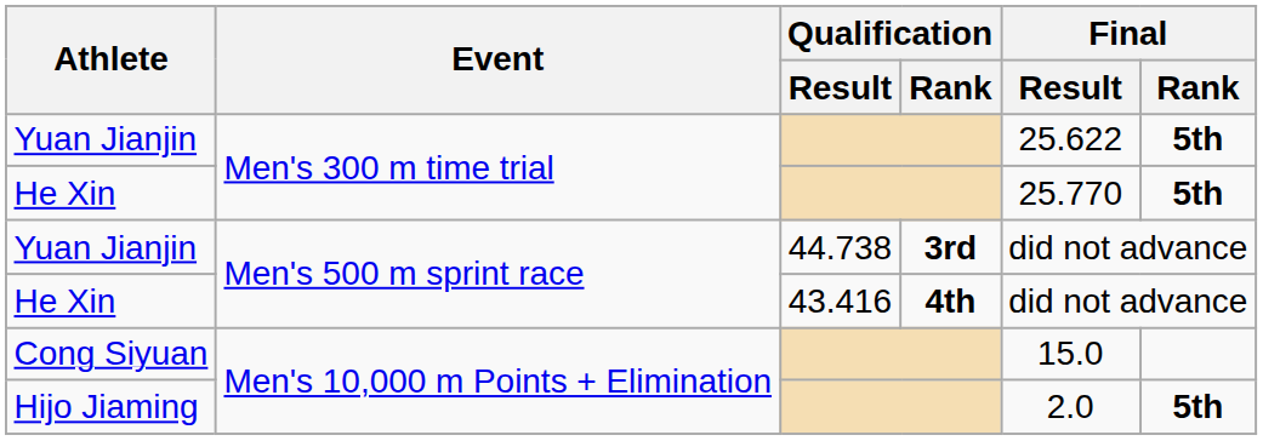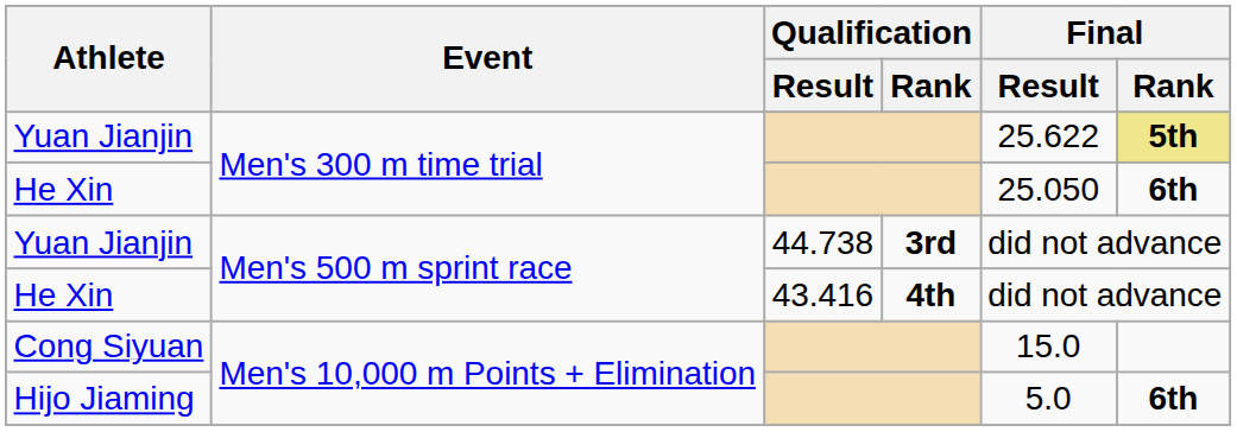 <table class="wikitable" style="font-size:90%;">
 <tr>
 <th rowspan=2>Athlete</th>
 <th rowspan=2>Event</th>
 <th colspan=2>Qualification</th>
 <th colspan=2>Final</th>
 </tr>
 <tr>
 <th>Result</th>
 <th>Rank</th>
 <th>Result</th>
 <th>Rank</th>
 </tr>
 <tr>
 <td><a href='#'>Yuan Jianjin</a></td>
 <td rowspan=2><a href='#'>Men's 300 m time trial</a></td>
 <td style="background:wheat;" colspan="2"></td>
 <td align=center>25.622</td>
-<td align=center><strong>5th</strong></td>
+<td align=center style="background: khaki;"><strong>5th</strong></td>
 </tr>
 <tr>
 <td><a href='#'>He Xin</a></td>
 <td style="background:wheat;" colspan="2"></td>
-<td align=center>25.770</td>
-<td align=center><strong>5th</strong></td>
+<td align=center>25.050</td>
+<td align=center><strong>6th</strong></td>
 </tr>
 <tr>
 <td><a href='#'>Yuan Jianjin</a></td>
 <td rowspan=2><a href='#'>Men's 500 m sprint race</a></td>
 <td align=center>44.738</td>
 <td align=center><strong>3rd</strong></td>
 <td style="text-align:center;" colspan="2">did not advance</td>
 </tr>
 <tr>
 <td><a href='#'>He Xin</a></td>
 <td align=center>43.416</td>
 <td align=center><strong>4th</strong></td>
 <td style="text-align:center;" colspan="2">did not advance</td>
 </tr>
 <tr>
 <td><a href='#'>Cong Siyuan</a></td>
 <td rowspan=2><a href='#'>Men's 10,000 m Points + Elimination</a></td>
 <td style="background:wheat;" colspan="2"></td>
 <td align=center>15.0</td>
 <td align=center></td>
 </tr>
 <tr>
 <td><a href='#'>Hijo Jiaming</a></td>
 <td style="background:wheat;" colspan="2"></td>
-<td align=center>2.0</td>
-<td align=center><strong>5th</strong></td>
+<td align=center>5.0</td>
+<td align=center><strong>6th</strong></td>
 </tr>
 </table>
